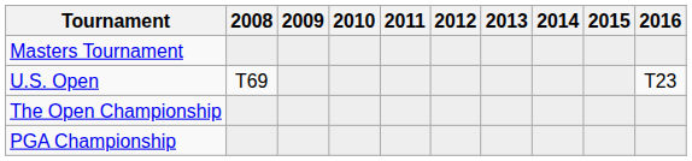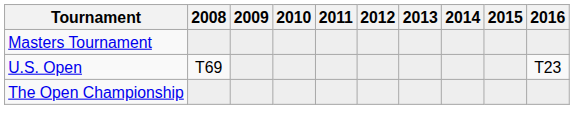 <table class="wikitable" style="font-size:95%;text-align:center;">
 <tr>
 <th>Tournament</th>
 <th>2008</th>
 <th>2009</th>
 <th>2010</th>
 <th>2011</th>
 <th>2012</th>
 <th>2013</th>
 <th>2014</th>
 <th>2015</th>
 <th>2016</th>
 </tr>
 <tr>
 <td align=left><a href='#'>Masters Tournament</a></td>
 <td style="background:#eeeeee;"></td>
 <td style="background:#eeeeee;"></td>
 <td style="background:#eeeeee;"></td>
 <td style="background:#eeeeee;"></td>
 <td style="background:#eeeeee;"></td>
 <td style="background:#eeeeee;"></td>
 <td style="background:#eeeeee;"></td>
 <td style="background:#eeeeee;"></td>
 <td style="background:#eeeeee;"></td>
 </tr>
 <tr>
 <td align=left><a href='#'>U.S. Open</a></td>
 <td>T69</td>
 <td style="background:#eeeeee;"></td>
 <td style="background:#eeeeee;"></td>
 <td style="background:#eeeeee;"></td>
 <td style="background:#eeeeee;"></td>
 <td style="background:#eeeeee;"></td>
 <td style="background:#eeeeee;"></td>
 <td style="background:#eeeeee;"></td>
 <td>T23</td>
 </tr>
 <tr>
 <td align=left><a href='#'>The Open Championship</a></td>
 <td style="background:#eeeeee;"></td>
 <td style="background:#eeeeee;"></td>
 <td style="background:#eeeeee;"></td>
 <td style="background:#eeeeee;"></td>
 <td style="background:#eeeeee;"></td>
 <td style="background:#eeeeee;"></td>
 <td style="background:#eeeeee;"></td>
 <td style="background:#eeeeee;"></td>
 <td style="background:#eeeeee;"></td>
 </tr>
-<tr>
-<td align=left><a href='#'>PGA Championship</a></td>
-<td style="background:#eeeeee;"></td>
-<td style="background:#eeeeee;"></td>
-<td style="background:#eeeeee;"></td>
-<td style="background:#eeeeee;"></td>
-<td style="background:#eeeeee;"></td>
-<td style="background:#eeeeee;"></td>
-<td style="background:#eeeeee;"></td>
-<td style="background:#eeeeee;"></td>
-<td style="background:#eeeeee;"></td>
-</tr>
 </table>
